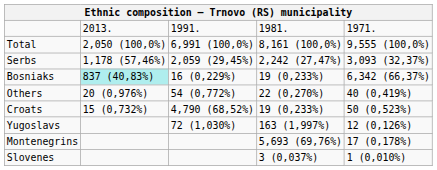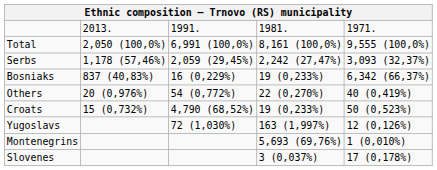 <table class="wikitable">
 <tr>
 <th colspan="8">Ethnic composition – Trnovo (RS) municipality</th>
 </tr>
 <tr>
 <td></td>
 <td>2013.</td>
 <td>1991.</td>
 <td>1981.</td>
 <td>1971.</td>
 </tr>
 <tr>
 <td>Total</td>
 <td>2,050 (100,0%)</td>
 <td>6,991 (100,0%)</td>
 <td>8,161 (100,0%)</td>
 <td>9,555 (100,0%)</td>
 </tr>
 <tr>
 <td>Serbs</td>
 <td>1,178 (57,46%)</td>
 <td>2,059 (29,45%)</td>
 <td>2,242 (27,47%)</td>
 <td>3,093 (32,37%)</td>
 </tr>
 <tr>
 <td>Bosniaks</td>
-<td style="background: paleturquoise;">837 (40,83%)</td>
+<td>837 (40,83%)</td>
 <td>16 (0,229%)</td>
 <td>19 (0,233%)</td>
 <td>6,342 (66,37%)</td>
 </tr>
 <tr>
 <td>Others</td>
 <td>20 (0,976%)</td>
 <td>54 (0,772%)</td>
 <td>22 (0,270%)</td>
 <td>40 (0,419%)</td>
 </tr>
 <tr>
 <td>Croats</td>
 <td>15 (0,732%)</td>
 <td>4,790 (68,52%)</td>
 <td>19 (0,233%)</td>
 <td>50 (0,523%)</td>
 </tr>
 <tr>
 <td>Yugoslavs</td>
 <td></td>
 <td>72 (1,030%)</td>
 <td>163 (1,997%)</td>
 <td>12 (0,126%)</td>
 </tr>
 <tr>
 <td>Montenegrins</td>
 <td></td>
 <td></td>
 <td>5,693 (69,76%)</td>
-<td>17 (0,178%)</td>
+<td>1 (0,010%)</td>
 </tr>
 <tr>
 <td>Slovenes</td>
 <td></td>
 <td></td>
 <td>3 (0,037%)</td>
-<td>1 (0,010%)</td>
+<td>17 (0,178%)</td>
 </tr>
 </table>
